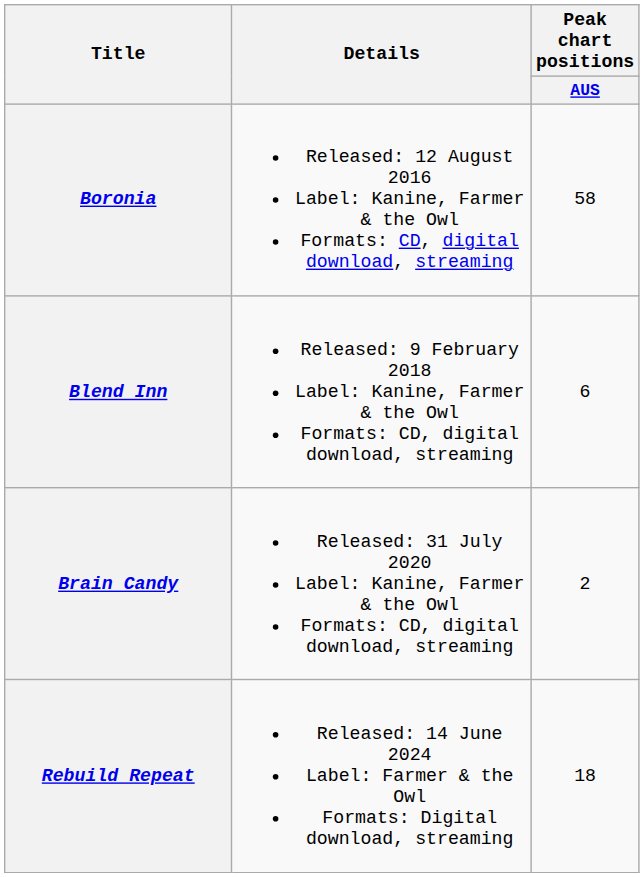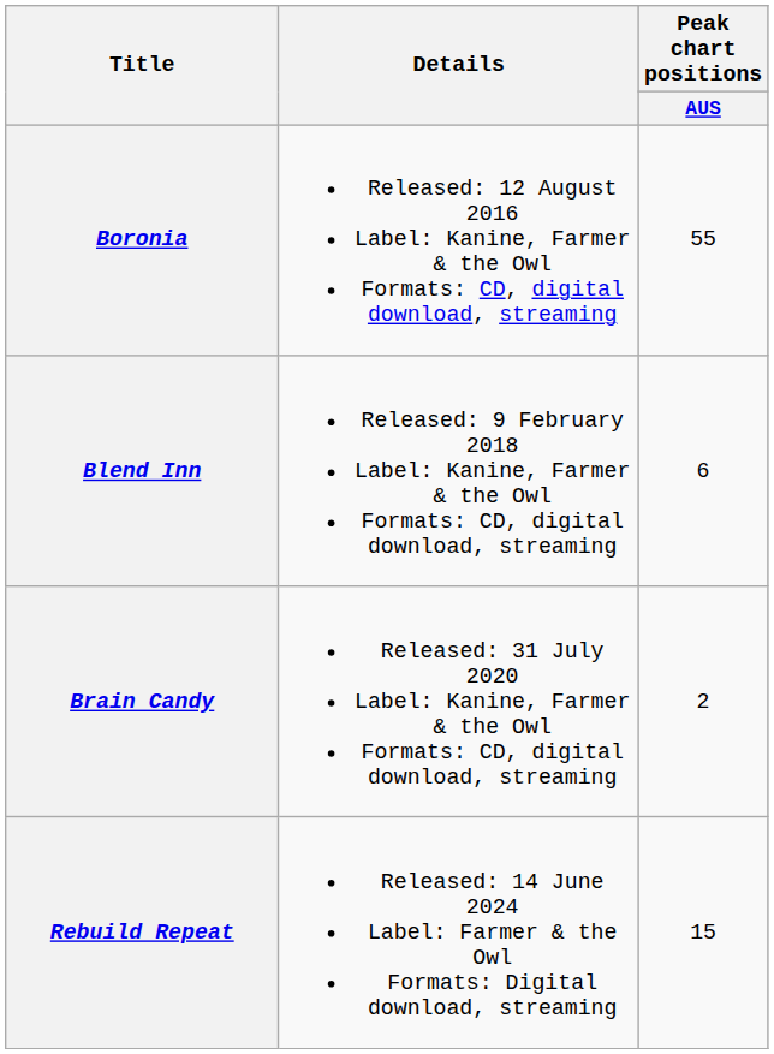 <table class="wikitable plainrowheaders" style="text-align:center;">
 <tr>
 <th scope="col" rowspan="2" style="width:12em;">Title</th>
 <th scope="col" rowspan="2" style="width:16em;">Details</th>
 <th scope="col">Peak chart positions</th>
 </tr>
 <tr>
 <th scope="col" style="width:3em;font-size:90%;"><a href='#'>AUS</a><br></th>
 </tr>
 <tr>
 <th scope="row"><em><a href='#'>Boronia</a></em></th>
 <td><br><ul><li>Released: 12 August 2016</li><li>Label: Kanine, Farmer & the Owl</li><li>Formats: <a href='#'>CD</a>, <a href='#'>digital download</a>, <a href='#'>streaming</a></li></ul></td>
-<td>58</td>
+<td>55</td>
 </tr>
 <tr>
 <th scope="row"><em><a href='#'>Blend Inn</a></em></th>
 <td><br><ul><li>Released: 9 February 2018</li><li>Label: Kanine, Farmer & the Owl</li><li>Formats: CD, digital download, streaming</li></ul></td>
 <td>6</td>
 </tr>
 <tr>
 <th scope="row"><em><a href='#'>Brain Candy</a></em></th>
 <td><br><ul><li>Released: 31 July 2020</li><li>Label: Kanine, Farmer & the Owl</li><li>Formats: CD, digital download, streaming</li></ul></td>
 <td>2</td>
 </tr>
 <tr>
 <th scope="row"><em><a href='#'>Rebuild Repeat</a></em></th>
 <td><br><ul><li>Released: 14 June 2024</li><li>Label: Farmer & the Owl</li><li>Formats: Digital download, streaming</li></ul></td>
-<td>18<br></td>
+<td>15<br></td>
 </tr>
 </table>
